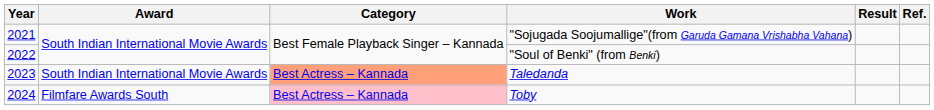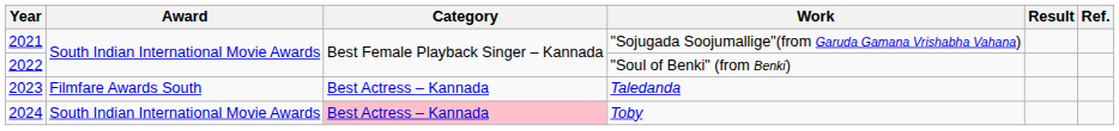 <table class="wikitable sortable">
 <tr>
 <th>Year</th>
 <th>Award</th>
 <th>Category</th>
 <th>Work</th>
 <th>Result</th>
 <th>Ref.</th>
 </tr>
 <tr>
 <td><a href='#'>2021</a></td>
 <td rowspan="2"><a href='#'>South Indian International Movie Awards</a></td>
 <td rowspan="2">Best Female Playback Singer – Kannada</td>
 <td>"Sojugada Soojumallige"(from <small><em><a href='#'>Garuda Gamana Vrishabha Vahana</a></em></small>)</td>
 <td></td>
 <td></td>
 </tr>
 <tr>
 <td><a href='#'>2022</a></td>
 <td>"Soul of Benki" (from <small><em>Benki</em></small>)</td>
 <td></td>
 <td></td>
 </tr>
 <tr>
 <td><a href='#'>2023</a></td>
-<td><a href='#'>South Indian International Movie Awards</a></td>
-<td style="background: lightsalmon;"><a href='#'>Best Actress – Kannada</a></td>
+<td><a href='#'>Filmfare Awards South</a></td>
+<td><a href='#'>Best Actress – Kannada</a></td>
 <td><em><a href='#'>Taledanda</a></em></td>
 <td></td>
 <td></td>
 </tr>
 <tr>
 <td><a href='#'>2024</a></td>
-<td><a href='#'>Filmfare Awards South</a></td>
+<td><a href='#'>South Indian International Movie Awards</a></td>
 <td style="background: pink;"><a href='#'>Best Actress – Kannada</a></td>
 <td><em><a href='#'>Toby</a></em></td>
 <td></td>
 <td></td>
 </tr>
 </table>
